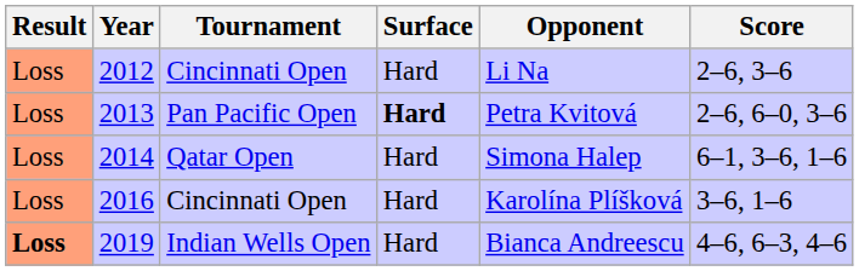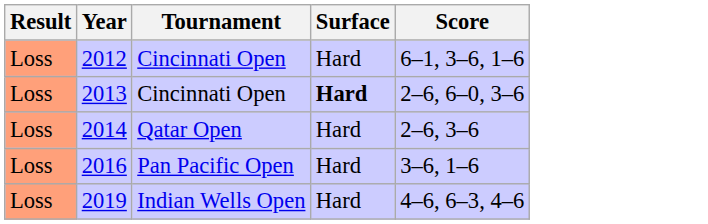 <table class="sortable wikitable">
 <tr>
 <th>Result</th>
 <th>Year</th>
 <th>Tournament</th>
 <th>Surface</th>
-<th>Opponent</th>
 <th class="unsortable">Score</th>
 </tr>
 <tr bgcolor=CCCCFF>
 <td bgcolor=#ffa07a>Loss</td>
 <td><a href='#'>2012</a></td>
 <td><a href='#'>Cincinnati Open</a></td>
 <td>Hard</td>
-<td> <a href='#'>Li Na</a></td>
-<td>2–6, 3–6</td>
+<td>6–1, 3–6, 1–6</td>
 </tr>
 <tr bgcolor=CCCCFF>
 <td bgcolor=#ffa07a>Loss</td>
 <td><a href='#'>2013</a></td>
-<td><a href='#'>Pan Pacific Open</a></td>
+<td>Cincinnati Open</td>
 <td><strong>Hard</strong></td>
-<td> <a href='#'>Petra Kvitová</a></td>
 <td>2–6, 6–0, 3–6</td>
 </tr>
 <tr bgcolor=CCCCFF>
 <td bgcolor=#ffa07a>Loss</td>
 <td><a href='#'>2014</a></td>
 <td><a href='#'>Qatar Open</a></td>
 <td>Hard</td>
-<td> <a href='#'>Simona Halep</a></td>
-<td>6–1, 3–6, 1–6</td>
+<td>2–6, 3–6</td>
 </tr>
 <tr bgcolor=CCCCFF>
 <td bgcolor=#ffa07a>Loss</td>
 <td><a href='#'>2016</a></td>
-<td>Cincinnati Open</td>
+<td><a href='#'>Pan Pacific Open</a></td>
 <td>Hard</td>
-<td> <a href='#'>Karolína Plíšková</a></td>
 <td>3–6, 1–6</td>
 </tr>
 <tr bgcolor=CCCCFF>
-<td bgcolor=Ffa07a><strong>Loss</strong></td>
+<td bgcolor=Ffa07a>Loss</td>
 <td><a href='#'>2019</a></td>
 <td><a href='#'>Indian Wells Open</a></td>
 <td>Hard</td>
-<td> <a href='#'>Bianca Andreescu</a></td>
 <td>4–6, 6–3, 4–6</td>
 </tr>
 </table>
